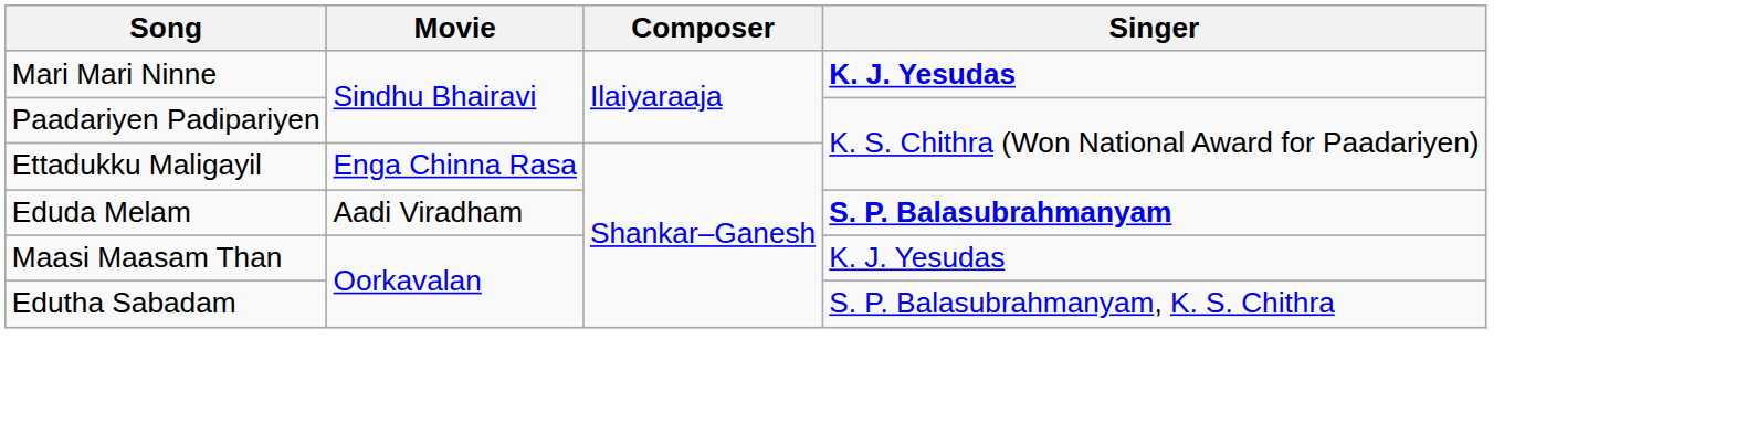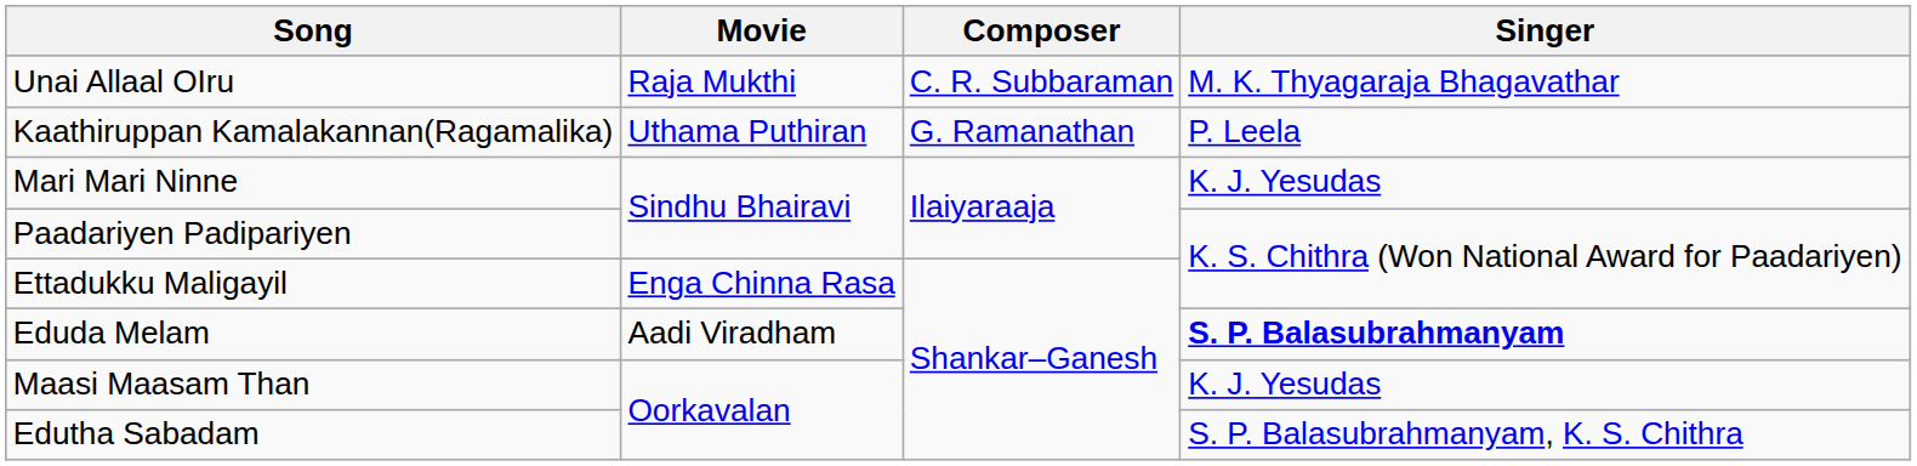 <table class="wikitable">
 <tr>
 <th>Song</th>
 <th>Movie</th>
 <th>Composer</th>
 <th>Singer</th>
 </tr>
 <tr>
+<td>Unai Allaal OIru</td>
+<td><a href='#'>Raja Mukthi</a></td>
+<td><a href='#'>C. R. Subbaraman</a></td>
+<td><a href='#'>M. K. Thyagaraja Bhagavathar</a></td>
+</tr>
+<tr>
+<td>Kaathiruppan Kamalakannan(Ragamalika)</td>
+<td><a href='#'>Uthama Puthiran</a></td>
+<td><a href='#'>G. Ramanathan</a></td>
+<td><a href='#'>P. Leela</a></td>
+</tr>
+<tr>
 <td>Mari Mari Ninne</td>
 <td rowspan="2"><a href='#'>Sindhu Bhairavi</a></td>
 <td rowspan="2"><a href='#'>Ilaiyaraaja</a></td>
-<td><strong><a href='#'>K. J. Yesudas</a></strong></td>
+<td><a href='#'>K. J. Yesudas</a></td>
 </tr>
 <tr>
 <td>Paadariyen Padipariyen</td>
 <td rowspan="2"><a href='#'>K. S. Chithra</a> (Won National Award for Paadariyen)</td>
 </tr>
 <tr>
 <td>Ettadukku Maligayil</td>
 <td><a href='#'>Enga Chinna Rasa</a></td>
 <td rowspan=4><a href='#'>Shankar–Ganesh</a></td>
 </tr>
 <tr>
 <td>Eduda Melam</td>
 <td>Aadi Viradham</td>
 <td><strong><a href='#'>S. P. Balasubrahmanyam</a></strong></td>
 </tr>
 <tr>
 <td>Maasi Maasam Than</td>
 <td rowspan=2><a href='#'>Oorkavalan</a></td>
 <td><a href='#'>K. J. Yesudas</a></td>
 </tr>
 <tr>
 <td>Edutha Sabadam</td>
 <td><a href='#'>S. P. Balasubrahmanyam</a>, <a href='#'>K. S. Chithra</a></td>
 </tr>
 </table>
